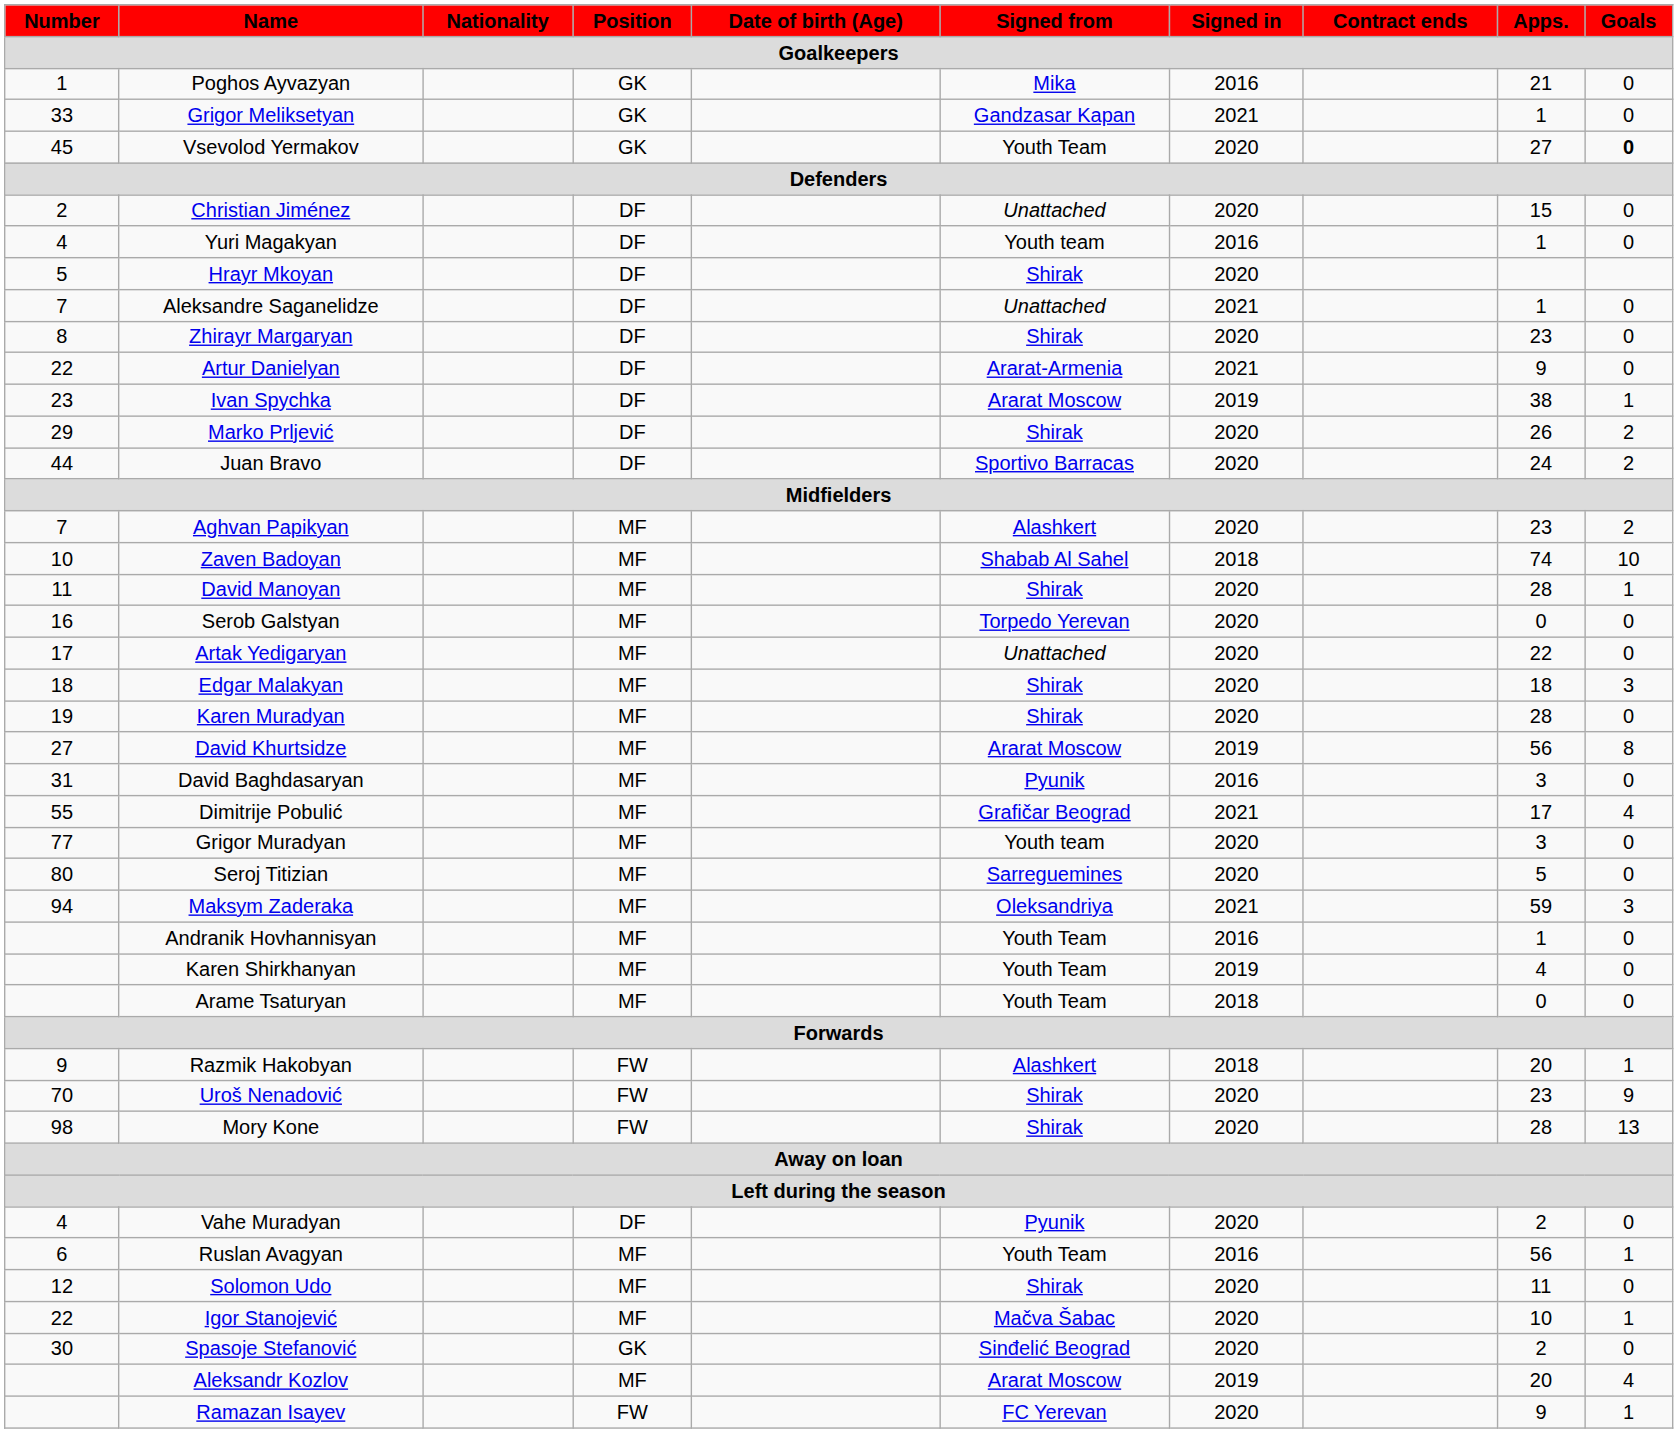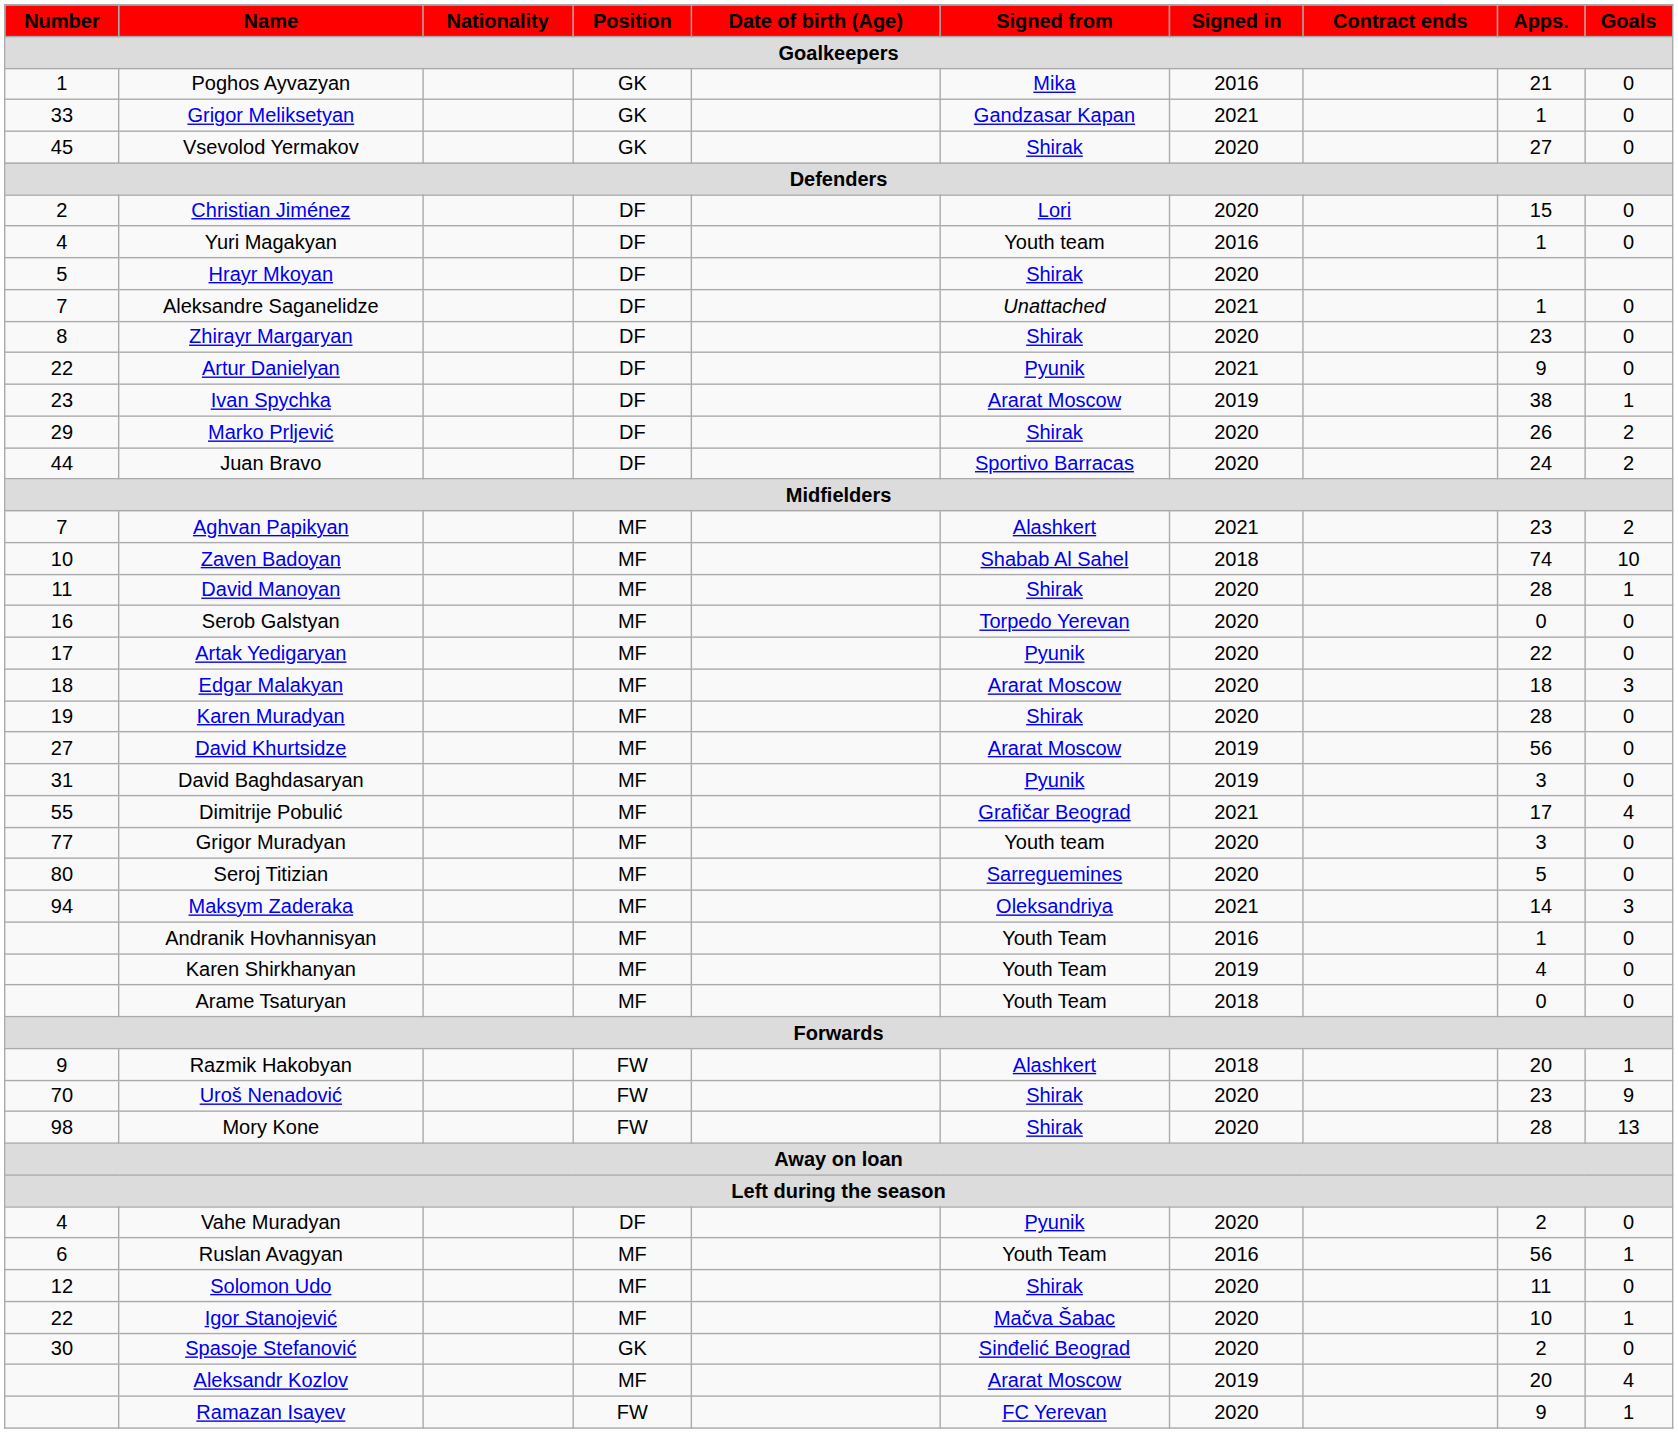 <table class="wikitable"  style="text-align:center; font-size:90%; width:95%;">
 <tr>
 <th style="background:#FF0000; color:#000000; text-align:center;">Number</th>
 <th style="background:#FF0000; color:#000000; text-align:center;">Name</th>
 <th style="background:#FF0000; color:#000000; text-align:center;">Nationality</th>
 <th style="background:#FF0000; color:#000000; text-align:center;">Position</th>
 <th style="background:#FF0000; color:#000000; text-align:center;">Date of birth (Age)</th>
 <th style="background:#FF0000; color:#000000; text-align:center;">Signed from</th>
 <th style="background:#FF0000; color:#000000; text-align:center;">Signed in</th>
 <th style="background:#FF0000; color:#000000; text-align:center;">Contract ends</th>
 <th style="background:#FF0000; color:#000000; text-align:center;">Apps.</th>
 <th style="background:#FF0000; color:#000000; text-align:center;">Goals</th>
 </tr>
 <tr>
 <th colspan="11"  style="background:#dcdcdc; text-align:center;">Goalkeepers</th>
 </tr>
 <tr>
 <td>1</td>
 <td>Poghos Ayvazyan</td>
 <td></td>
 <td>GK</td>
 <td></td>
 <td><a href='#'>Mika</a></td>
 <td>2016</td>
 <td></td>
 <td>21</td>
 <td>0</td>
 </tr>
 <tr>
 <td>33</td>
 <td><a href='#'>Grigor Meliksetyan</a></td>
 <td></td>
 <td>GK</td>
 <td></td>
 <td><a href='#'>Gandzasar Kapan</a></td>
 <td>2021</td>
 <td></td>
 <td>1</td>
 <td>0</td>
 </tr>
 <tr>
 <td>45</td>
 <td>Vsevolod Yermakov</td>
 <td></td>
 <td>GK</td>
 <td></td>
-<td>Youth Team</td>
+<td><a href='#'>Shirak</a></td>
 <td>2020</td>
 <td></td>
 <td>27</td>
-<td><strong>0</strong></td>
+<td>0</td>
 </tr>
 <tr>
 <th colspan="11"  style="background:#dcdcdc; text-align:center;">Defenders</th>
 </tr>
 <tr>
 <td>2</td>
 <td><a href='#'>Christian Jiménez</a></td>
 <td></td>
 <td>DF</td>
 <td></td>
-<td><em>Unattached</em></td>
+<td><a href='#'>Lori</a></td>
 <td>2020</td>
 <td></td>
 <td>15</td>
 <td>0</td>
 </tr>
 <tr>
 <td>4</td>
 <td>Yuri Magakyan</td>
 <td></td>
 <td>DF</td>
 <td></td>
 <td>Youth team</td>
 <td>2016</td>
 <td></td>
 <td>1</td>
 <td>0</td>
 </tr>
 <tr>
 <td>5</td>
 <td><a href='#'>Hrayr Mkoyan</a></td>
 <td></td>
 <td>DF</td>
 <td></td>
 <td><a href='#'>Shirak</a></td>
 <td>2020</td>
 <td></td>
 <td></td>
 <td></td>
 </tr>
 <tr>
 <td>7</td>
 <td>Aleksandre Saganelidze</td>
 <td></td>
 <td>DF</td>
 <td></td>
 <td><em>Unattached</em></td>
 <td>2021</td>
 <td></td>
 <td>1</td>
 <td>0</td>
 </tr>
 <tr>
 <td>8</td>
 <td><a href='#'>Zhirayr Margaryan</a></td>
 <td></td>
 <td>DF</td>
 <td></td>
 <td><a href='#'>Shirak</a></td>
 <td>2020</td>
 <td></td>
 <td>23</td>
 <td>0</td>
 </tr>
 <tr>
 <td>22</td>
 <td><a href='#'>Artur Danielyan</a></td>
 <td></td>
 <td>DF</td>
 <td></td>
-<td><a href='#'>Ararat-Armenia</a></td>
+<td><a href='#'>Pyunik</a></td>
 <td>2021</td>
 <td></td>
 <td>9</td>
 <td>0</td>
 </tr>
 <tr>
 <td>23</td>
 <td><a href='#'>Ivan Spychka</a></td>
 <td></td>
 <td>DF</td>
 <td></td>
 <td><a href='#'>Ararat Moscow</a></td>
 <td>2019</td>
 <td></td>
 <td>38</td>
 <td>1</td>
 </tr>
 <tr>
 <td>29</td>
 <td><a href='#'>Marko Prljević</a></td>
 <td></td>
 <td>DF</td>
 <td></td>
 <td><a href='#'>Shirak</a></td>
 <td>2020</td>
 <td></td>
 <td>26</td>
 <td>2</td>
 </tr>
 <tr>
 <td>44</td>
 <td>Juan Bravo</td>
 <td></td>
 <td>DF</td>
 <td></td>
 <td><a href='#'>Sportivo Barracas</a></td>
 <td>2020</td>
 <td></td>
 <td>24</td>
 <td>2</td>
 </tr>
 <tr>
 <th colspan="11"  style="background:#dcdcdc; text-align:center;">Midfielders</th>
 </tr>
 <tr>
 <td>7</td>
 <td><a href='#'>Aghvan Papikyan</a></td>
 <td></td>
 <td>MF</td>
 <td></td>
 <td><a href='#'>Alashkert</a></td>
-<td>2020</td>
+<td>2021</td>
 <td></td>
 <td>23</td>
 <td>2</td>
 </tr>
 <tr>
 <td>10</td>
 <td><a href='#'>Zaven Badoyan</a></td>
 <td></td>
 <td>MF</td>
 <td></td>
 <td><a href='#'>Shabab Al Sahel</a></td>
 <td>2018</td>
 <td></td>
 <td>74</td>
 <td>10</td>
 </tr>
 <tr>
 <td>11</td>
 <td><a href='#'>David Manoyan</a></td>
 <td></td>
 <td>MF</td>
 <td></td>
 <td><a href='#'>Shirak</a></td>
 <td>2020</td>
 <td></td>
 <td>28</td>
 <td>1</td>
 </tr>
 <tr>
 <td>16</td>
 <td>Serob Galstyan</td>
 <td></td>
 <td>MF</td>
 <td></td>
 <td><a href='#'>Torpedo Yerevan</a></td>
 <td>2020</td>
 <td></td>
 <td>0</td>
 <td>0</td>
 </tr>
 <tr>
 <td>17</td>
 <td><a href='#'>Artak Yedigaryan</a></td>
 <td></td>
 <td>MF</td>
 <td></td>
-<td><em>Unattached</em></td>
+<td><a href='#'>Pyunik</a></td>
 <td>2020</td>
 <td></td>
 <td>22</td>
 <td>0</td>
 </tr>
 <tr>
 <td>18</td>
 <td><a href='#'>Edgar Malakyan</a></td>
 <td></td>
 <td>MF</td>
 <td></td>
-<td><a href='#'>Shirak</a></td>
+<td><a href='#'>Ararat Moscow</a></td>
 <td>2020</td>
 <td></td>
 <td>18</td>
 <td>3</td>
 </tr>
 <tr>
 <td>19</td>
 <td><a href='#'>Karen Muradyan</a></td>
 <td></td>
 <td>MF</td>
 <td></td>
 <td><a href='#'>Shirak</a></td>
 <td>2020</td>
 <td></td>
 <td>28</td>
 <td>0</td>
 </tr>
 <tr>
 <td>27</td>
 <td><a href='#'>David Khurtsidze</a></td>
 <td></td>
 <td>MF</td>
 <td></td>
 <td><a href='#'>Ararat Moscow</a></td>
 <td>2019</td>
 <td></td>
 <td>56</td>
-<td>8</td>
+<td>0</td>
 </tr>
 <tr>
 <td>31</td>
 <td>David Baghdasaryan</td>
 <td></td>
 <td>MF</td>
 <td></td>
 <td><a href='#'>Pyunik</a></td>
-<td>2016</td>
+<td>2019</td>
 <td></td>
 <td>3</td>
 <td>0</td>
 </tr>
 <tr>
 <td>55</td>
 <td>Dimitrije Pobulić</td>
 <td></td>
 <td>MF</td>
 <td></td>
 <td><a href='#'>Grafičar Beograd</a></td>
 <td>2021</td>
 <td></td>
 <td>17</td>
 <td>4</td>
 </tr>
 <tr>
 <td>77</td>
 <td>Grigor Muradyan</td>
 <td></td>
 <td>MF</td>
 <td></td>
 <td>Youth team</td>
 <td>2020</td>
 <td></td>
 <td>3</td>
 <td>0</td>
 </tr>
 <tr>
 <td>80</td>
 <td>Seroj Titizian</td>
 <td></td>
 <td>MF</td>
 <td></td>
 <td><a href='#'>Sarreguemines</a></td>
 <td>2020</td>
 <td></td>
 <td>5</td>
 <td>0</td>
 </tr>
 <tr>
 <td>94</td>
 <td><a href='#'>Maksym Zaderaka</a></td>
 <td></td>
 <td>MF</td>
 <td></td>
 <td><a href='#'>Oleksandriya</a></td>
 <td>2021</td>
 <td></td>
-<td>59</td>
+<td>14</td>
 <td>3</td>
 </tr>
 <tr>
 <td></td>
 <td>Andranik Hovhannisyan</td>
 <td></td>
 <td>MF</td>
 <td></td>
 <td>Youth Team</td>
 <td>2016</td>
 <td></td>
 <td>1</td>
 <td>0</td>
 </tr>
 <tr>
 <td></td>
 <td>Karen Shirkhanyan</td>
 <td></td>
 <td>MF</td>
 <td></td>
 <td>Youth Team</td>
 <td>2019</td>
 <td></td>
 <td>4</td>
 <td>0</td>
 </tr>
 <tr>
 <td></td>
 <td>Arame Tsaturyan</td>
 <td></td>
 <td>MF</td>
 <td></td>
 <td>Youth Team</td>
 <td>2018</td>
 <td></td>
 <td>0</td>
 <td>0</td>
 </tr>
 <tr>
 <th colspan="11"  style="background:#dcdcdc; text-align:center;">Forwards</th>
 </tr>
 <tr>
 <td>9</td>
 <td>Razmik Hakobyan</td>
 <td></td>
 <td>FW</td>
 <td></td>
 <td><a href='#'>Alashkert</a></td>
 <td>2018</td>
 <td></td>
 <td>20</td>
 <td>1</td>
 </tr>
 <tr>
 <td>70</td>
 <td><a href='#'>Uroš Nenadović</a></td>
 <td></td>
 <td>FW</td>
 <td></td>
 <td><a href='#'>Shirak</a></td>
 <td>2020</td>
 <td></td>
 <td>23</td>
 <td>9</td>
 </tr>
 <tr>
 <td>98</td>
 <td>Mory Kone</td>
 <td></td>
 <td>FW</td>
 <td></td>
 <td><a href='#'>Shirak</a></td>
 <td>2020</td>
 <td></td>
 <td>28</td>
 <td>13</td>
 </tr>
 <tr>
 <th colspan="11"  style="background:#dcdcdc; text-align:center;">Away on loan</th>
 </tr>
 <tr>
 <th colspan="11"  style="background:#dcdcdc; text-align:center;">Left during the season</th>
 </tr>
 <tr>
 <td>4</td>
 <td>Vahe Muradyan</td>
 <td></td>
 <td>DF</td>
 <td></td>
 <td><a href='#'>Pyunik</a></td>
 <td>2020</td>
 <td></td>
 <td>2</td>
 <td>0</td>
 </tr>
 <tr>
 <td>6</td>
 <td>Ruslan Avagyan</td>
 <td></td>
 <td>MF</td>
 <td></td>
 <td>Youth Team</td>
 <td>2016</td>
 <td></td>
 <td>56</td>
 <td>1</td>
 </tr>
 <tr>
 <td>12</td>
 <td><a href='#'>Solomon Udo</a></td>
 <td></td>
 <td>MF</td>
 <td></td>
 <td><a href='#'>Shirak</a></td>
 <td>2020</td>
 <td></td>
 <td>11</td>
 <td>0</td>
 </tr>
 <tr>
 <td>22</td>
 <td><a href='#'>Igor Stanojević</a></td>
 <td></td>
 <td>MF</td>
 <td></td>
 <td><a href='#'>Mačva Šabac</a></td>
 <td>2020</td>
 <td></td>
 <td>10</td>
 <td>1</td>
 </tr>
 <tr>
 <td>30</td>
 <td><a href='#'>Spasoje Stefanović</a></td>
 <td></td>
 <td>GK</td>
 <td></td>
 <td><a href='#'>Sinđelić Beograd</a></td>
 <td>2020</td>
 <td></td>
 <td>2</td>
 <td>0</td>
 </tr>
 <tr>
 <td></td>
 <td><a href='#'>Aleksandr Kozlov</a></td>
 <td></td>
 <td>MF</td>
 <td></td>
 <td><a href='#'>Ararat Moscow</a></td>
 <td>2019</td>
 <td></td>
 <td>20</td>
 <td>4</td>
 </tr>
 <tr>
 <td></td>
 <td><a href='#'>Ramazan Isayev</a></td>
 <td></td>
 <td>FW</td>
 <td></td>
 <td><a href='#'>FC Yerevan</a></td>
 <td>2020</td>
 <td></td>
 <td>9</td>
 <td>1</td>
 </tr>
 </table>
